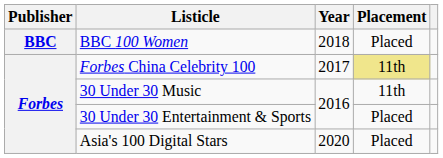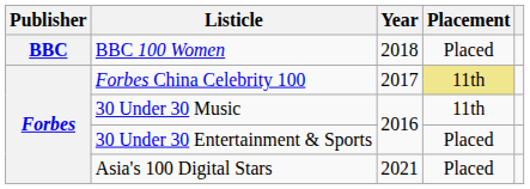 <table class="wikitable plainrowheaders sortable" style="text-align:center">
 <tr>
 <th scope="col">Publisher</th>
 <th scope="col">Listicle</th>
 <th scope="col">Year</th>
 <th scope="col">Placement</th>
 <th scope="col" class="unsortable"></th>
 </tr>
 <tr>
 <th scope="row"><a href='#'>BBC</a></th>
 <td style="text-align:left"><a href='#'>BBC <em>100 Women</em></a></td>
 <td>2018</td>
 <td>Placed</td>
 <td></td>
 </tr>
 <tr>
 <th rowspan="4" scope="row"><em><a href='#'>Forbes</a></em></th>
 <td style="text-align:left"><a href='#'><em>Forbes</em> China Celebrity 100</a></td>
 <td>2017</td>
 <td style="background: khaki;">11th</td>
 <td></td>
 </tr>
 <tr>
 <td style="text-align:left"><a href='#'>30 Under 30</a> Music</td>
 <td rowspan="2">2016</td>
 <td>11th</td>
 <td></td>
 </tr>
 <tr>
 <td style="text-align:left"><a href='#'>30 Under 30</a> Entertainment & Sports</td>
 <td>Placed</td>
 <td></td>
 </tr>
 <tr>
 <td style="text-align:left">Asia's 100 Digital Stars</td>
-<td>2020</td>
+<td>2021</td>
 <td>Placed</td>
 <td></td>
 </tr>
 </table>
